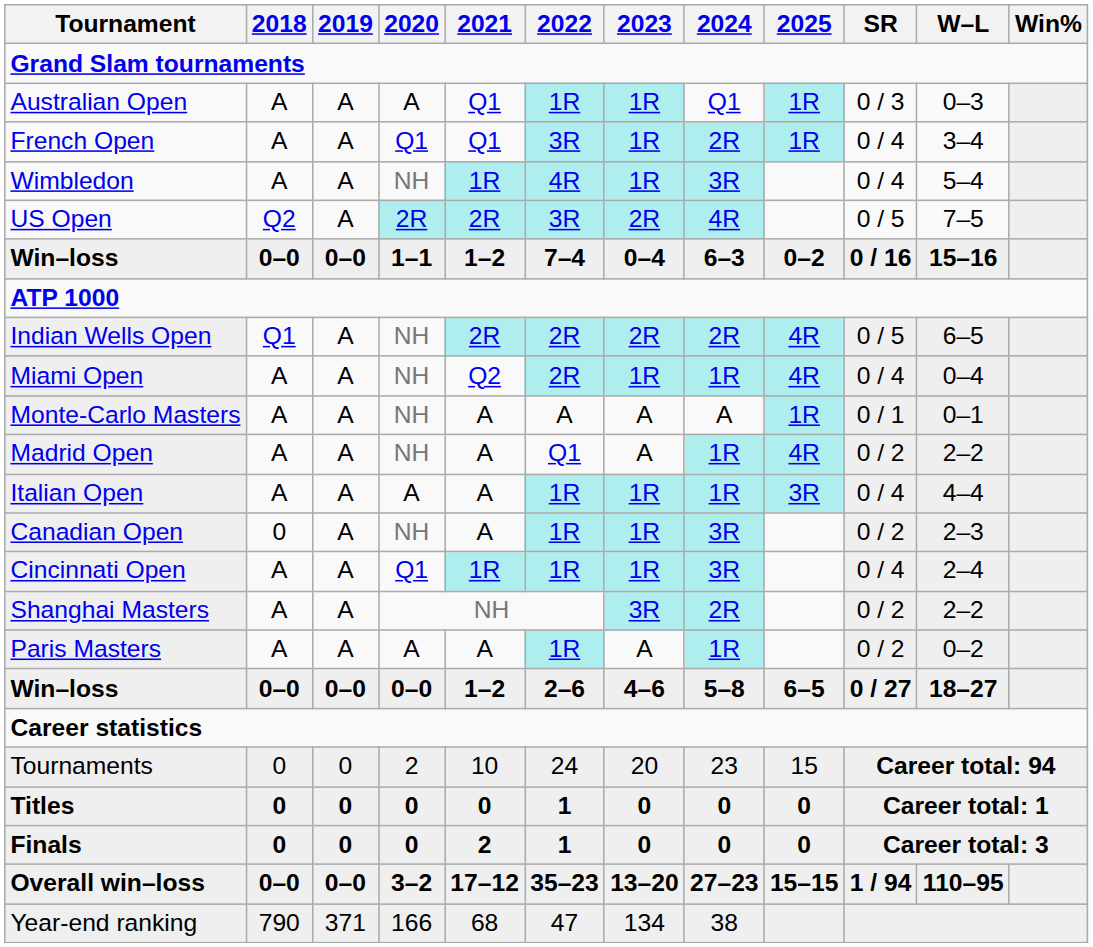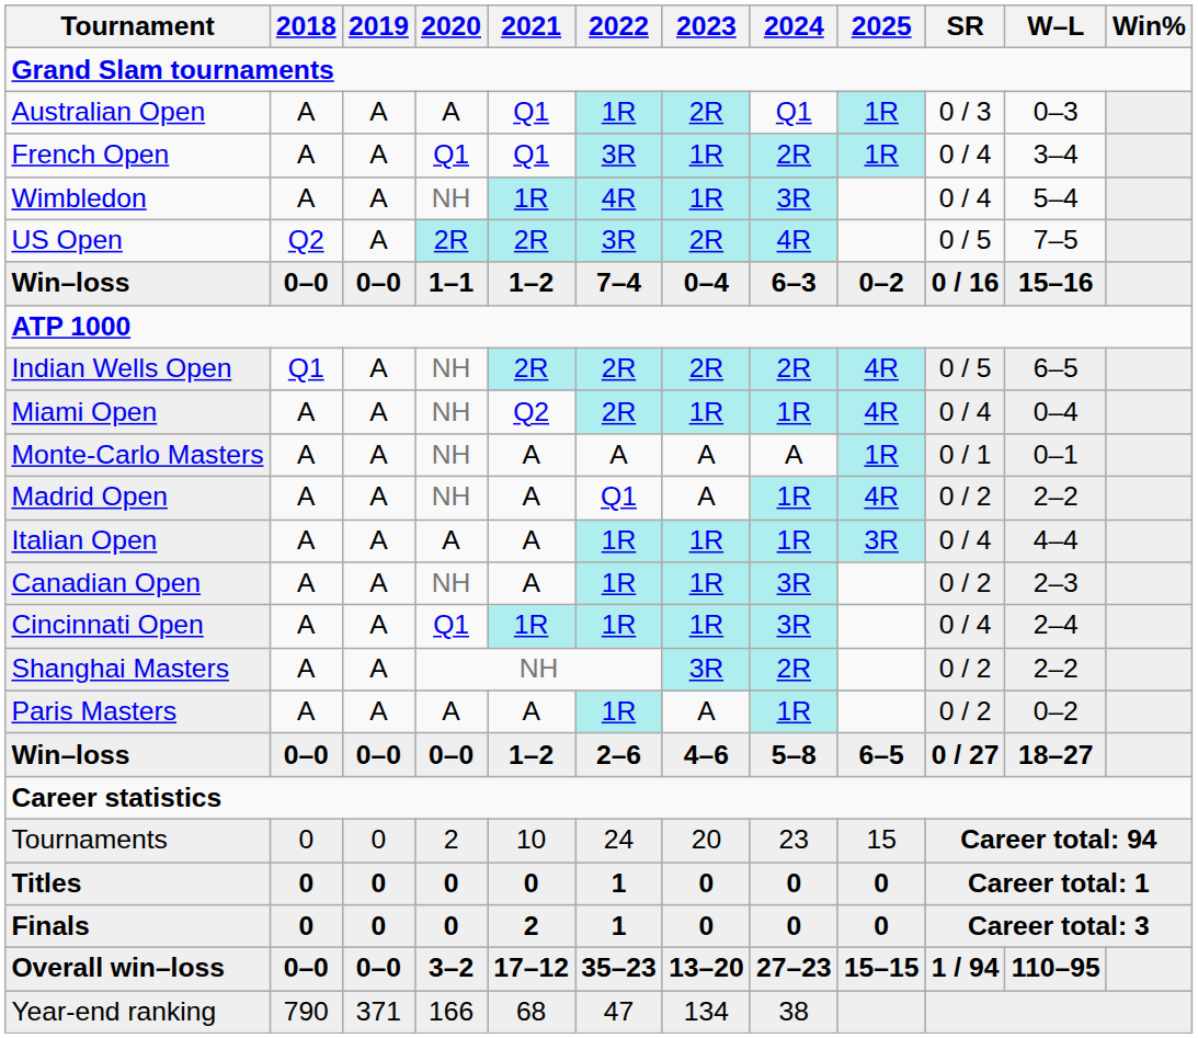 <table class=wikitable style=text-align:center>
 <tr>
 <th>Tournament</th>
 <th><a href='#'>2018</a></th>
 <th><a href='#'>2019</a></th>
 <th><a href='#'>2020</a></th>
 <th><a href='#'>2021</a></th>
 <th><a href='#'>2022</a></th>
 <th><a href='#'>2023</a></th>
 <th><a href='#'>2024</a></th>
 <th><a href='#'>2025</a></th>
 <th>SR</th>
 <th>W–L</th>
 <th>Win%</th>
 </tr>
 <tr>
 <td colspan="12" align="left"><strong><a href='#'>Grand Slam tournaments</a></strong></td>
 </tr>
 <tr>
 <td align=left><a href='#'>Australian Open</a></td>
 <td>A</td>
 <td>A</td>
 <td>A</td>
 <td><a href='#'>Q1</a></td>
 <td style=background:#afeeee><a href='#'>1R</a></td>
-<td style=background:#afeeee><a href='#'>1R</a></td>
+<td style=background:#afeeee><a href='#'>2R</a></td>
 <td><a href='#'>Q1</a></td>
 <td style=background:#afeeee><a href='#'>1R</a></td>
 <td>0 / 3</td>
 <td>0–3</td>
 <td bgcolor=efefef></td>
 </tr>
 <tr>
 <td align=left><a href='#'>French Open</a></td>
 <td>A</td>
 <td>A</td>
 <td><a href='#'>Q1</a></td>
 <td><a href='#'>Q1</a></td>
 <td style=background:#afeeee><a href='#'>3R</a></td>
 <td style=background:#afeeee><a href='#'>1R</a></td>
 <td style=background:#afeeee><a href='#'>2R</a></td>
 <td style=background:#afeeee><a href='#'>1R</a></td>
 <td>0 / 4</td>
 <td>3–4</td>
 <td bgcolor=efefef></td>
 </tr>
 <tr>
 <td align=left><a href='#'>Wimbledon</a></td>
 <td>A</td>
 <td>A</td>
 <td style=color:#767676>NH</td>
 <td style=background:#afeeee><a href='#'>1R</a></td>
 <td style=background:#afeeee><a href='#'>4R</a></td>
 <td style=background:#afeeee><a href='#'>1R</a></td>
 <td style=background:#afeeee><a href='#'>3R</a></td>
 <td></td>
 <td>0 / 4</td>
 <td>5–4</td>
 <td bgcolor=efefef></td>
 </tr>
 <tr>
 <td align=left><a href='#'>US Open</a></td>
 <td><a href='#'>Q2</a></td>
 <td>A</td>
 <td style=background:#afeeee><a href='#'>2R</a></td>
 <td style=background:#afeeee><a href='#'>2R</a></td>
 <td style=background:#afeeee><a href='#'>3R</a></td>
 <td style=background:#afeeee><a href='#'>2R</a></td>
 <td style=background:#afeeee><a href='#'>4R</a></td>
 <td></td>
 <td>0 / 5</td>
 <td>7–5</td>
 <td bgcolor=efefef></td>
 </tr>
 <tr style=font-weight:bold;background:#efefef>
 <td align=left>Win–loss</td>
 <td>0–0</td>
 <td>0–0</td>
 <td>1–1</td>
 <td>1–2</td>
 <td>7–4</td>
 <td>0–4</td>
 <td>6–3</td>
 <td>0–2</td>
 <td>0 / 16</td>
 <td>15–16</td>
 <td></td>
 </tr>
 <tr>
 <td colspan=12 align=left><strong><a href='#'>ATP 1000</a></strong></td>
 </tr>
 <tr>
 <td bgcolor=efefef align=left><a href='#'>Indian Wells Open</a></td>
 <td><a href='#'>Q1</a></td>
 <td>A</td>
 <td style=color:#767676>NH</td>
 <td style=background:#afeeee><a href='#'>2R</a></td>
 <td style=background:#afeeee><a href='#'>2R</a></td>
 <td style=background:#afeeee><a href='#'>2R</a></td>
 <td style=background:#afeeee><a href='#'>2R</a></td>
 <td style=background:#afeeee><a href='#'>4R</a></td>
 <td bgcolor=efefef>0 / 5</td>
 <td bgcolor=efefef>6–5</td>
 <td bgcolor=efefef></td>
 </tr>
 <tr>
 <td bgcolor=efefef align=left><a href='#'>Miami Open</a></td>
 <td>A</td>
 <td>A</td>
 <td style=color:#767676>NH</td>
 <td><a href='#'>Q2</a></td>
 <td style=background:#afeeee><a href='#'>2R</a></td>
 <td style=background:#afeeee><a href='#'>1R</a></td>
 <td style=background:#afeeee><a href='#'>1R</a></td>
 <td style=background:#afeeee><a href='#'>4R</a></td>
 <td bgcolor=efefef>0 / 4</td>
 <td bgcolor=efefef>0–4</td>
 <td bgcolor=efefef></td>
 </tr>
 <tr>
 <td bgcolor=efefef align=left><a href='#'>Monte-Carlo Masters</a></td>
 <td>A</td>
 <td>A</td>
 <td style=color:#767676>NH</td>
 <td>A</td>
 <td>A</td>
 <td>A</td>
 <td>A</td>
 <td style=background:#afeeee><a href='#'>1R</a></td>
 <td bgcolor=efefef>0 / 1</td>
 <td bgcolor=efefef>0–1</td>
 <td bgcolor=efefef></td>
 </tr>
 <tr>
 <td bgcolor=efefef align=left><a href='#'>Madrid Open</a></td>
 <td>A</td>
 <td>A</td>
 <td style=color:#767676>NH</td>
 <td>A</td>
 <td><a href='#'>Q1</a></td>
 <td>A</td>
 <td style=background:#afeeee><a href='#'>1R</a></td>
 <td style=background:#afeeee><a href='#'>4R</a></td>
 <td bgcolor=efefef>0 / 2</td>
 <td bgcolor=efefef>2–2</td>
 <td bgcolor=efefef></td>
 </tr>
 <tr>
 <td bgcolor=efefef align=left><a href='#'>Italian Open</a></td>
 <td>A</td>
 <td>A</td>
 <td>A</td>
 <td>A</td>
 <td style=background:#afeeee><a href='#'>1R</a></td>
 <td style=background:#afeeee><a href='#'>1R</a></td>
 <td style=background:#afeeee><a href='#'>1R</a></td>
 <td style=background:#afeeee><a href='#'>3R</a></td>
 <td bgcolor=efefef>0 / 4</td>
 <td bgcolor=efefef>4–4</td>
 <td bgcolor=efefef></td>
 </tr>
 <tr>
 <td bgcolor=efefef align=left><a href='#'>Canadian Open</a></td>
-<td>0</td>
+<td>A</td>
 <td>A</td>
 <td style=color:#767676>NH</td>
 <td>A</td>
 <td style=background:#afeeee><a href='#'>1R</a></td>
 <td style=background:#afeeee><a href='#'>1R</a></td>
 <td style=background:#afeeee><a href='#'>3R</a></td>
 <td></td>
 <td bgcolor=efefef>0 / 2</td>
 <td bgcolor=efefef>2–3</td>
 <td bgcolor=efefef></td>
 </tr>
 <tr>
 <td bgcolor=efefef align=left><a href='#'>Cincinnati Open</a></td>
 <td>A</td>
 <td>A</td>
 <td><a href='#'>Q1</a></td>
 <td style=background:#afeeee><a href='#'>1R</a></td>
 <td style=background:#afeeee><a href='#'>1R</a></td>
 <td style=background:#afeeee><a href='#'>1R</a></td>
 <td style=background:#afeeee><a href='#'>3R</a></td>
 <td></td>
 <td bgcolor=efefef>0 / 4</td>
 <td bgcolor=efefef>2–4</td>
 <td bgcolor=efefef></td>
 </tr>
 <tr>
 <td bgcolor=efefef align=left><a href='#'>Shanghai Masters</a></td>
 <td>A</td>
 <td>A</td>
 <td colspan="3" style="color:#767676">NH</td>
 <td style=background:#afeeee><a href='#'>3R</a></td>
 <td style=background:#afeeee><a href='#'>2R</a></td>
 <td></td>
 <td bgcolor=efefef>0 / 2</td>
 <td bgcolor=efefef>2–2</td>
 <td bgcolor=efefef></td>
 </tr>
 <tr>
 <td bgcolor=efefef align=left><a href='#'>Paris Masters</a></td>
 <td>A</td>
 <td>A</td>
 <td>A</td>
 <td>A</td>
 <td style=background:#afeeee><a href='#'>1R</a></td>
 <td>A</td>
 <td style=background:#afeeee><a href='#'>1R</a></td>
 <td></td>
 <td bgcolor=efefef>0 / 2</td>
 <td bgcolor=efefef>0–2</td>
 <td bgcolor=efefef></td>
 </tr>
 <tr style=font-weight:bold;background:#efefef>
 <td align=left>Win–loss</td>
 <td>0–0</td>
 <td>0–0</td>
 <td>0–0</td>
 <td>1–2</td>
 <td>2–6</td>
 <td>4–6</td>
 <td>5–8</td>
 <td>6–5</td>
 <td>0 / 27</td>
 <td>18–27</td>
 <td bgcolor=efefef></td>
 </tr>
 <tr>
 <td colspan=12 align=left><strong>Career statistics</strong></td>
 </tr>
 <tr bgcolor=efefef>
 <td align=left>Tournaments</td>
 <td>0</td>
 <td>0</td>
 <td>2</td>
 <td>10</td>
 <td>24</td>
 <td>20</td>
 <td>23</td>
 <td>15</td>
 <td colspan=3><strong>Career total: 94</strong></td>
 </tr>
 <tr style=font-weight:bold;background:#efefef>
 <td align=left>Titles</td>
 <td>0</td>
 <td>0</td>
 <td>0</td>
 <td>0</td>
 <td>1</td>
 <td>0</td>
 <td>0</td>
 <td>0</td>
 <td colspan=3>Career total: 1</td>
 </tr>
 <tr style=font-weight:bold;background:#efefef>
 <td align=left>Finals</td>
 <td>0</td>
 <td>0</td>
 <td>0</td>
 <td>2</td>
 <td>1</td>
 <td>0</td>
 <td>0</td>
 <td>0</td>
 <td colspan=3>Career total: 3</td>
 </tr>
 <tr style=font-weight:bold;background:#efefef>
 <td align=left>Overall win–loss</td>
 <td>0–0</td>
 <td>0–0</td>
 <td>3–2</td>
 <td>17–12</td>
 <td>35–23</td>
 <td>13–20</td>
 <td>27–23</td>
 <td>15–15</td>
 <td>1 / 94</td>
 <td>110–95</td>
 <td></td>
 </tr>
 <tr bgcolor=efefef>
 <td align=left>Year-end ranking</td>
 <td>790</td>
 <td>371</td>
 <td>166</td>
 <td>68</td>
 <td>47</td>
 <td>134</td>
 <td>38</td>
 <td></td>
 <td colspan=3></td>
 </tr>
 </table>
